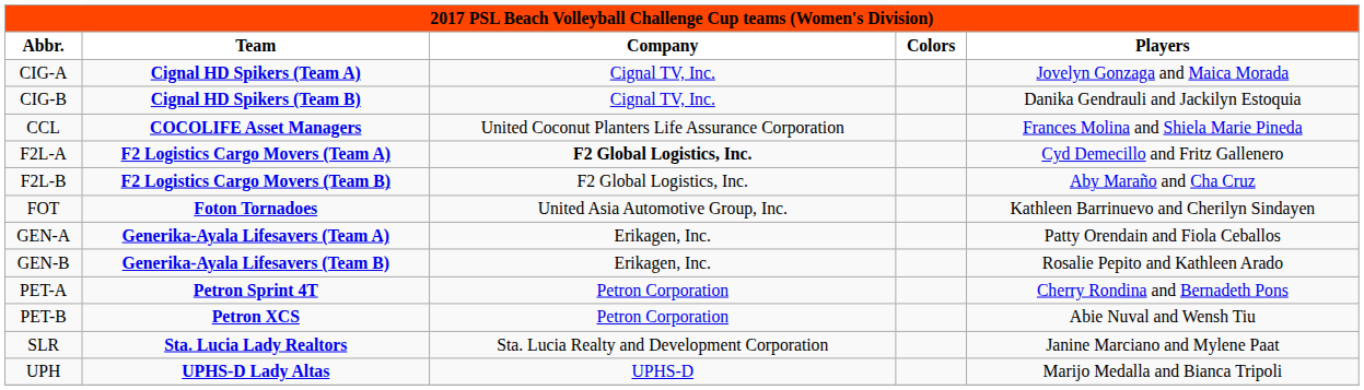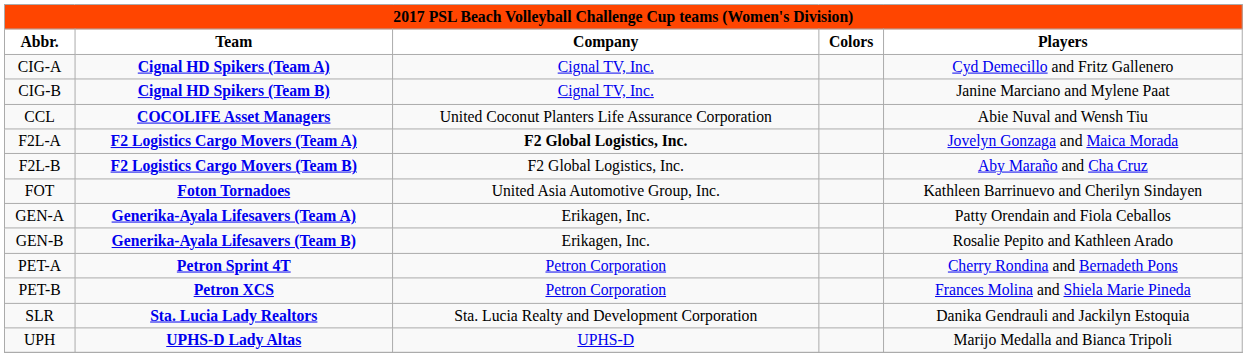 <table class="wikitable" style="width:100%; text-align:left">
 <tr>
 <th style=background:#FF4500 colspan=6><span>2017 PSL Beach Volleyball Challenge Cup teams (Women's Division)</span></th>
 </tr>
 <tr>
 <th style="background:white">Abbr.</th>
 <th style="background:white">Team</th>
 <th style="background:white">Company</th>
 <th style="background:white">Colors</th>
 <th style="background:white">Players</th>
 </tr>
 <tr>
 <td align=center>CIG-A</td>
 <td align=center><strong><a href='#'>Cignal HD Spikers (Team A)</a></strong></td>
 <td align=center><a href='#'>Cignal TV, Inc.</a></td>
 <td align=center> </td>
-<td align=center><a href='#'>Jovelyn Gonzaga</a> and <a href='#'>Maica Morada</a></td>
+<td align=center><a href='#'>Cyd Demecillo</a> and Fritz Gallenero</td>
 </tr>
 <tr>
 <td align=center>CIG-B</td>
 <td align=center><strong><a href='#'>Cignal HD Spikers (Team B)</a></strong></td>
 <td align=center><a href='#'>Cignal TV, Inc.</a></td>
 <td align=center> </td>
-<td align=center>Danika Gendrauli and Jackilyn Estoquia</td>
+<td align=center>Janine Marciano and Mylene Paat</td>
 </tr>
 <tr>
 <td align=center>CCL</td>
 <td align=center><strong><a href='#'>COCOLIFE Asset Managers</a></strong></td>
 <td align=center>United Coconut Planters Life Assurance Corporation</td>
 <td align=center> </td>
-<td align=center><a href='#'>Frances Molina</a> and <a href='#'>Shiela Marie Pineda</a></td>
+<td align=center>Abie Nuval and Wensh Tiu</td>
 </tr>
 <tr>
 <td align=center>F2L-A</td>
 <td align=center><strong><a href='#'>F2 Logistics Cargo Movers (Team A)</a></strong></td>
 <td align=center><strong>F2 Global Logistics, Inc.</strong></td>
 <td align=center>  </td>
-<td align=center><a href='#'>Cyd Demecillo</a> and Fritz Gallenero</td>
+<td align=center><a href='#'>Jovelyn Gonzaga</a> and <a href='#'>Maica Morada</a></td>
 </tr>
 <tr>
 <td align=center>F2L-B</td>
 <td align=center><strong><a href='#'>F2 Logistics  Cargo Movers (Team B)</a></strong></td>
 <td align=center>F2 Global Logistics, Inc.</td>
 <td align=center>  </td>
 <td align=center><a href='#'>Aby Maraño</a> and <a href='#'>Cha Cruz</a></td>
 </tr>
 <tr>
 <td align=center>FOT</td>
 <td align=center><strong><a href='#'>Foton Tornadoes</a></strong></td>
 <td align=center>United Asia Automotive Group, Inc.</td>
 <td align=center> </td>
 <td align=center>Kathleen Barrinuevo and Cherilyn Sindayen</td>
 </tr>
 <tr>
 <td align=center>GEN-A</td>
 <td align=center><strong><a href='#'>Generika-Ayala Lifesavers (Team A)</a></strong></td>
 <td align=center>Erikagen, Inc.</td>
 <td align=center>  </td>
 <td align=center>Patty Orendain and Fiola Ceballos</td>
 </tr>
 <tr>
 <td align=center>GEN-B</td>
 <td align=center><strong><a href='#'>Generika-Ayala Lifesavers (Team B)</a></strong></td>
 <td align=center>Erikagen, Inc.</td>
 <td align=center>  </td>
 <td align=center>Rosalie Pepito and Kathleen Arado</td>
 </tr>
 <tr>
 <td align=center>PET-A</td>
 <td align=center><strong><a href='#'>Petron Sprint 4T</a></strong></td>
 <td align=center><a href='#'>Petron Corporation</a></td>
 <td align=center>  </td>
 <td align=center><a href='#'>Cherry Rondina</a> and <a href='#'>Bernadeth Pons</a></td>
 </tr>
 <tr>
 <td align=center>PET-B</td>
 <td align=center><strong><a href='#'>Petron XCS</a></strong></td>
 <td align=center><a href='#'>Petron Corporation</a></td>
 <td align=center>  </td>
-<td align=center>Abie Nuval and Wensh Tiu</td>
+<td align=center><a href='#'>Frances Molina</a> and <a href='#'>Shiela Marie Pineda</a></td>
 </tr>
 <tr>
 <td align=center>SLR</td>
 <td align=center><strong><a href='#'>Sta. Lucia Lady Realtors</a></strong></td>
 <td align=center>Sta. Lucia Realty and Development Corporation</td>
 <td align=center>  </td>
-<td align=center>Janine Marciano and Mylene Paat</td>
+<td align=center>Danika Gendrauli and Jackilyn Estoquia</td>
 </tr>
 <tr>
 <td align=center>UPH</td>
 <td align=center><strong><a href='#'>UPHS-D Lady Altas</a></strong></td>
 <td align=center><a href='#'>UPHS-D</a></td>
 <td align=center> </td>
 <td align=center>Marijo Medalla and Bianca Tripoli</td>
 </tr>
 <tr>
 </tr>
 </table>
